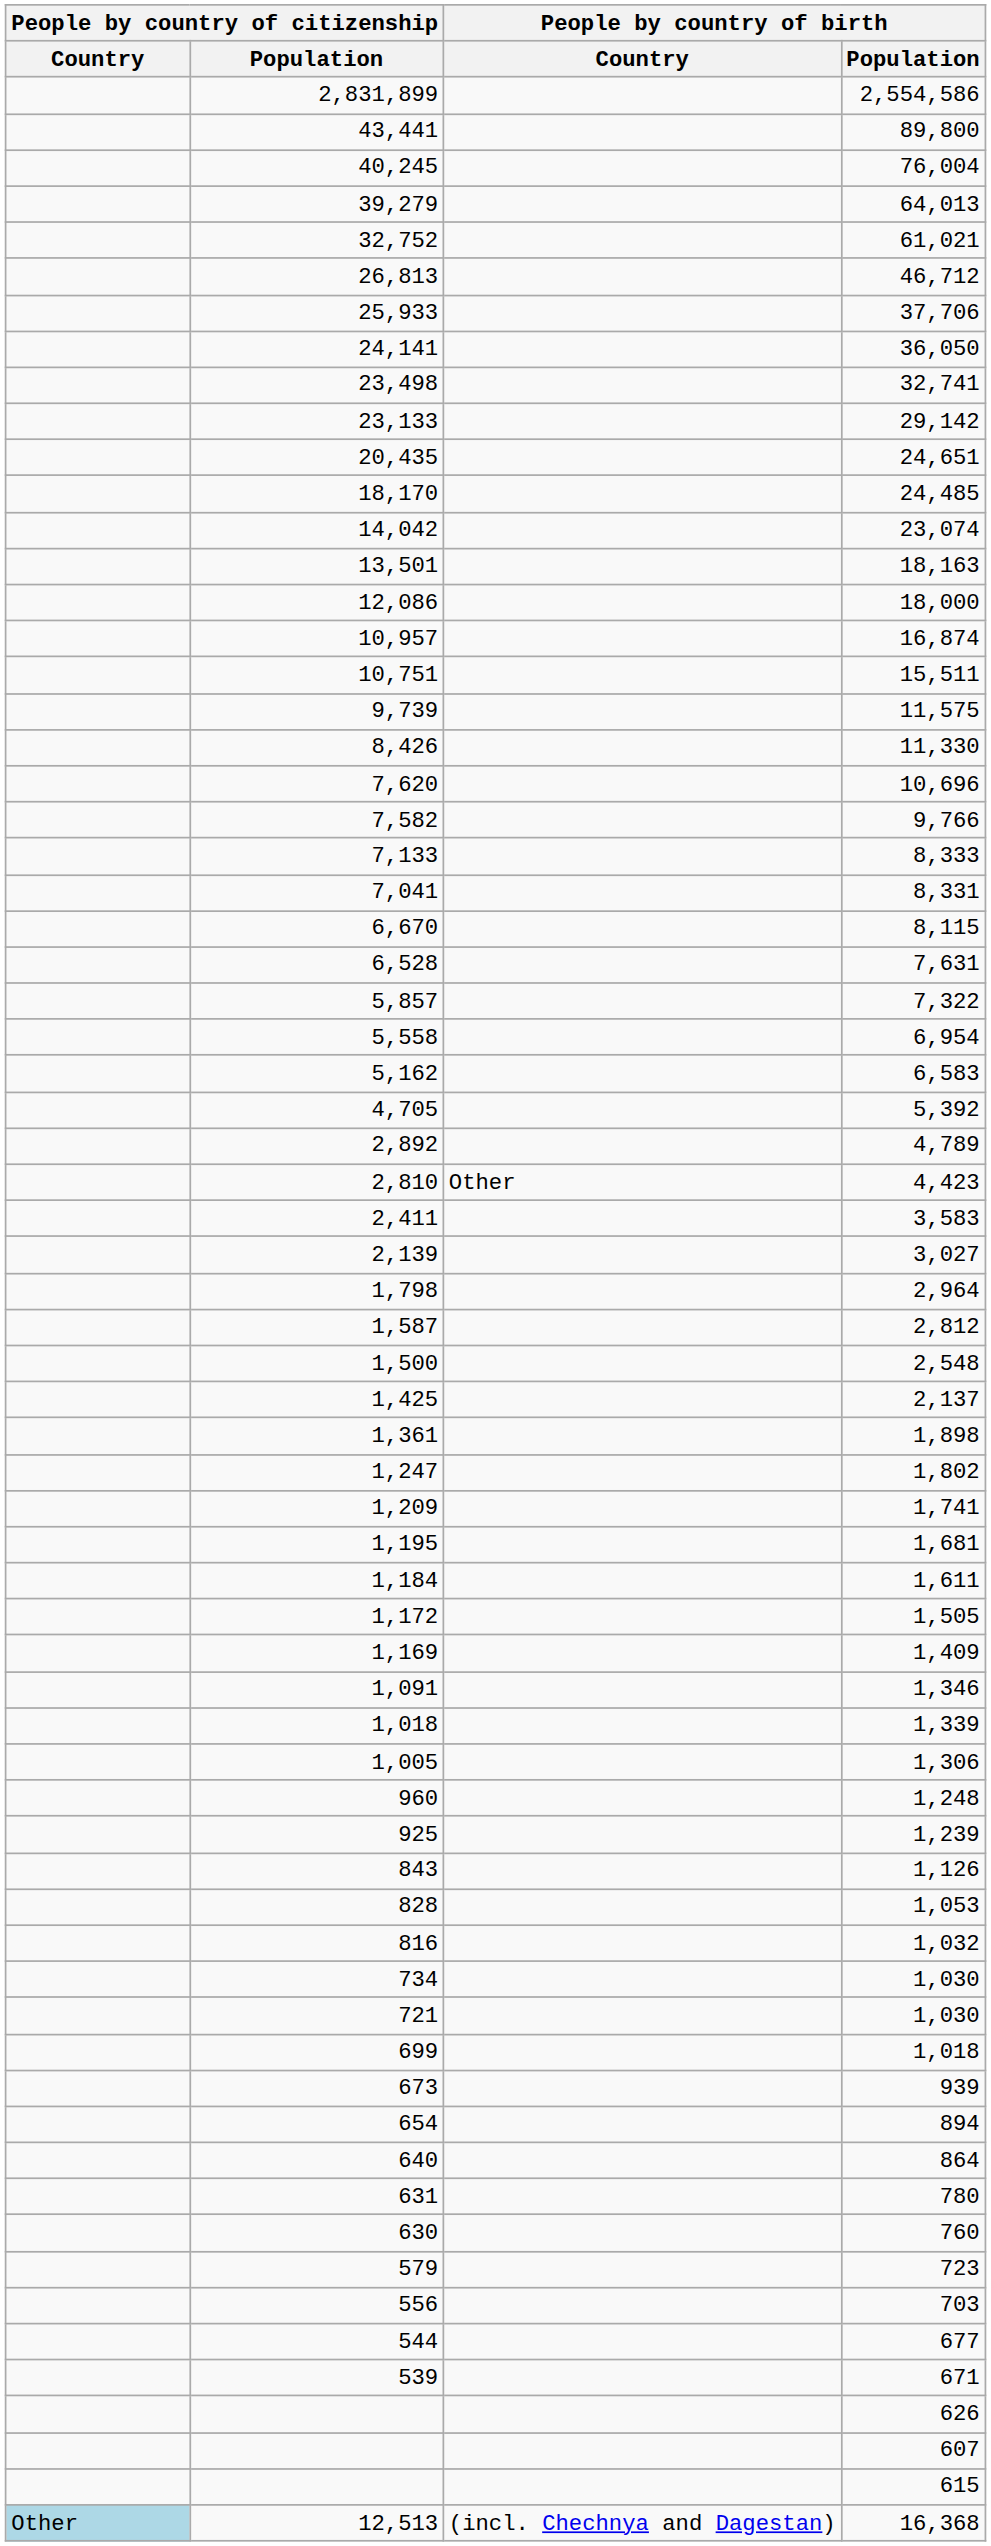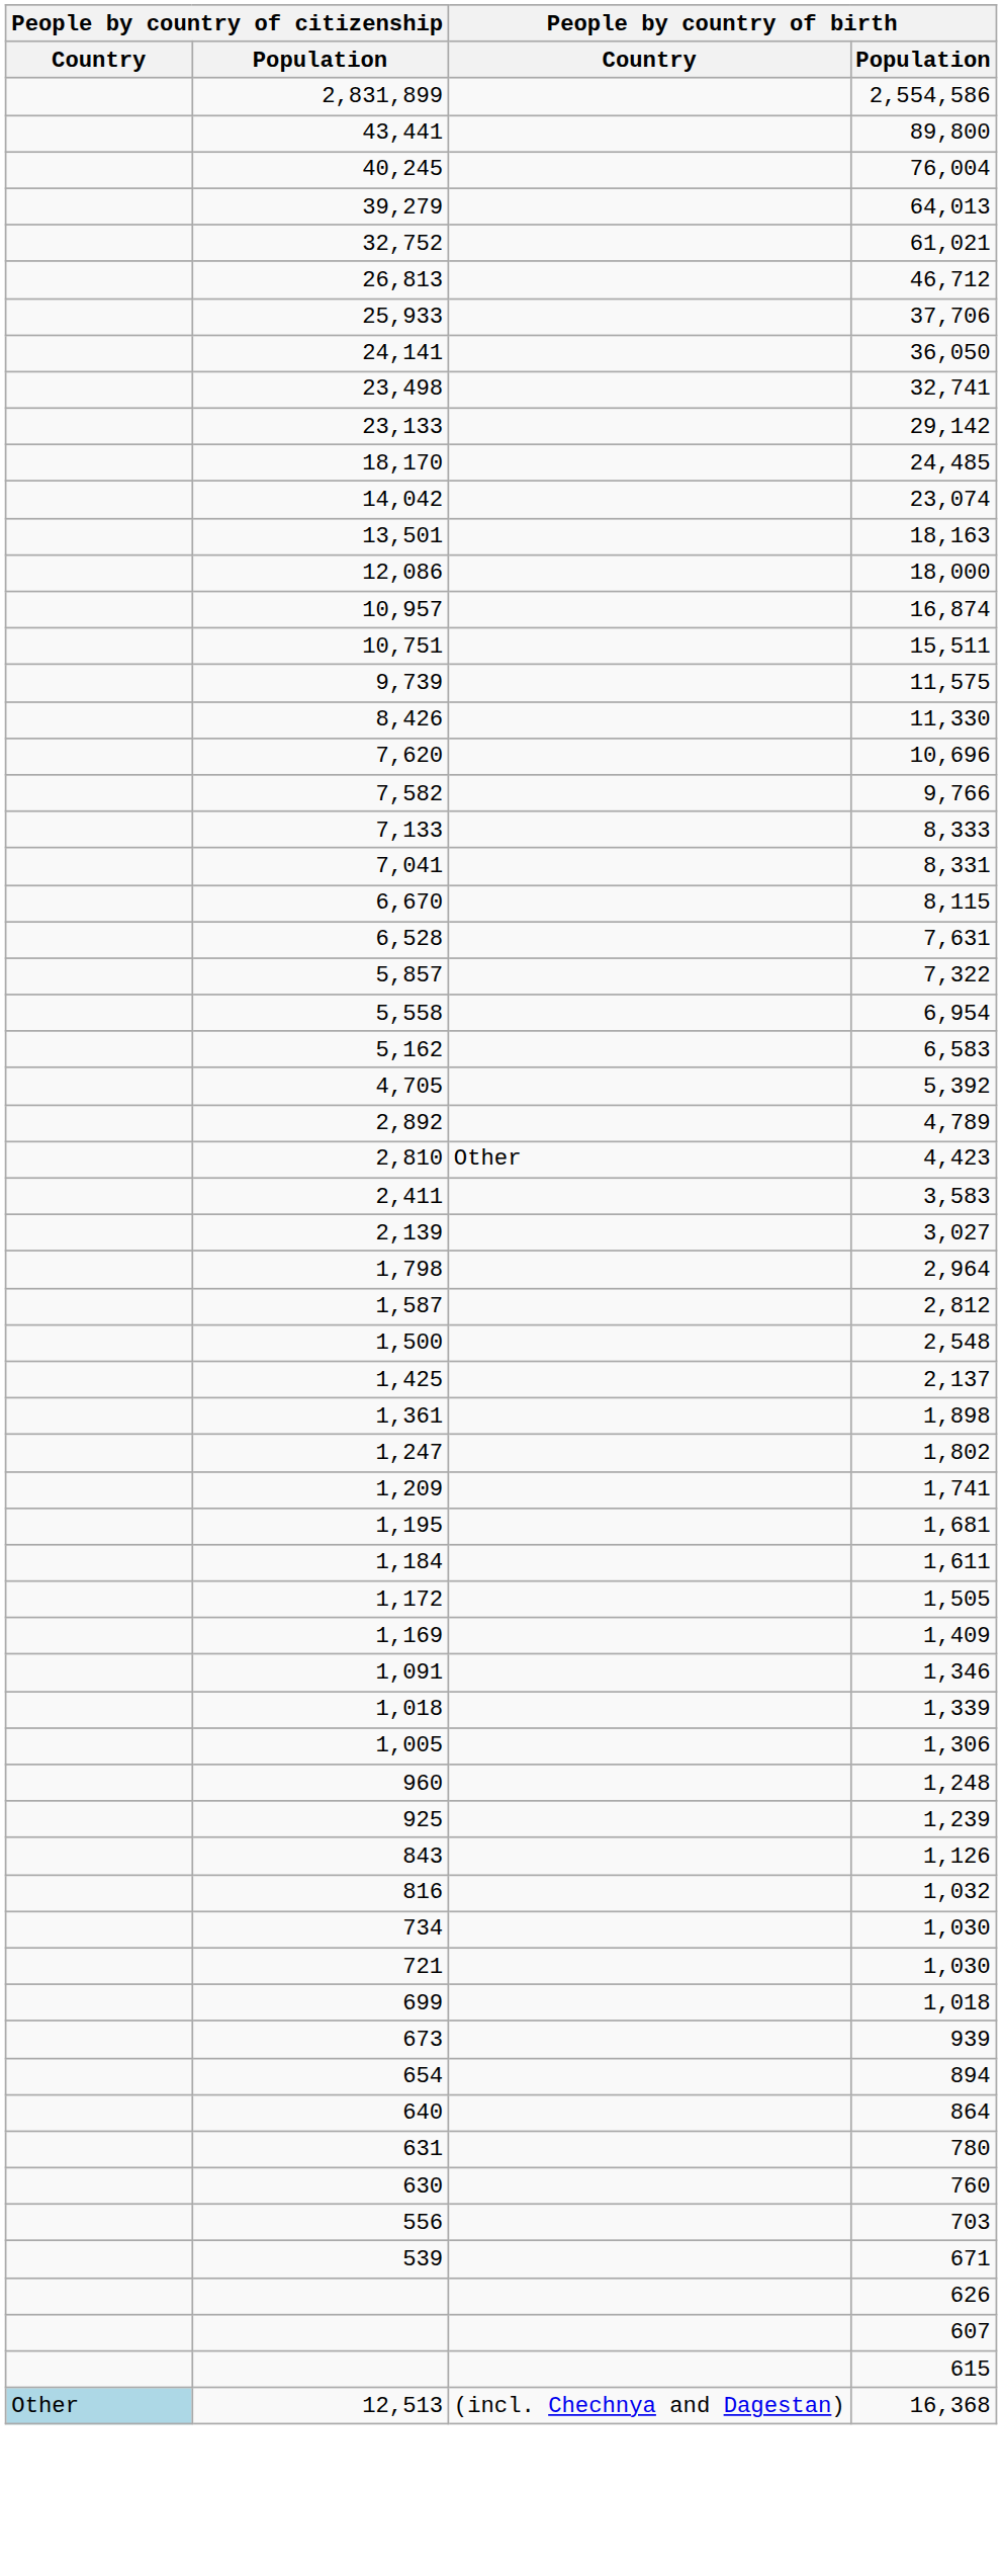 <table class="wikitable collapsible collapsed" style="margin: 1em auto;">
 <tr>
 <th ! colspan = "2">People by country of citizenship</th>
 <th colspan = 2>People by country of birth</th>
 </tr>
 <tr>
 <th>Country</th>
 <th>Population<br></th>
 <th>Country</th>
 <th>Population<br></th>
 </tr>
 <tr>
 <td></td>
 <td align = right>2,831,899</td>
 <td></td>
 <td align = right>2,554,586</td>
 </tr>
 <tr>
 <td></td>
 <td align = right>43,441</td>
 <td></td>
 <td align = right>89,800</td>
 </tr>
 <tr>
 <td></td>
 <td align = right>40,245</td>
 <td></td>
 <td align = right>76,004</td>
 </tr>
 <tr>
 <td></td>
 <td align = right>39,279</td>
 <td></td>
 <td align = right>64,013</td>
 </tr>
 <tr>
 <td></td>
 <td align = right>32,752</td>
 <td></td>
 <td align = right>61,021</td>
 </tr>
 <tr>
 <td></td>
 <td align = right>26,813</td>
 <td></td>
 <td align = right>46,712</td>
 </tr>
 <tr>
 <td></td>
 <td align = right>25,933</td>
 <td></td>
 <td align = right>37,706</td>
 </tr>
 <tr>
 <td></td>
 <td align = right>24,141</td>
 <td></td>
 <td align = right>36,050</td>
 </tr>
 <tr>
 <td></td>
 <td align = right>23,498</td>
 <td></td>
 <td align = right>32,741</td>
 </tr>
 <tr>
 <td></td>
 <td align = right>23,133</td>
 <td></td>
 <td align= right>29,142</td>
-</tr>
-<tr>
-<td></td>
-<td align = right>20,435</td>
-<td></td>
-<td align = right>24,651</td>
 </tr>
 <tr>
 <td></td>
 <td align = right>18,170</td>
 <td></td>
 <td align = right>24,485</td>
 </tr>
 <tr>
 <td></td>
 <td align = right>14,042</td>
 <td></td>
 <td align = right>23,074</td>
 </tr>
 <tr>
 <td></td>
 <td align = right>13,501</td>
 <td></td>
 <td align = right>18,163</td>
 </tr>
 <tr>
 <td></td>
 <td align = right>12,086</td>
 <td></td>
 <td align = right>18,000</td>
 </tr>
 <tr>
 <td></td>
 <td align = right>10,957</td>
 <td></td>
 <td align = right>16,874</td>
 </tr>
 <tr>
 <td></td>
 <td align = right>10,751</td>
 <td></td>
 <td align = right>15,511</td>
 </tr>
 <tr>
 <td></td>
 <td align = right>9,739</td>
 <td></td>
 <td align = right>11,575</td>
 </tr>
 <tr>
 <td></td>
 <td align = right>8,426</td>
 <td></td>
 <td align = right>11,330</td>
 </tr>
 <tr>
 <td></td>
 <td align = right>7,620</td>
 <td></td>
 <td align = right>10,696</td>
 </tr>
 <tr>
 <td></td>
 <td align = right>7,582</td>
 <td></td>
 <td align = right>9,766</td>
 </tr>
 <tr>
 <td></td>
 <td align = right>7,133</td>
 <td></td>
 <td align = right>8,333</td>
 </tr>
 <tr>
 <td></td>
 <td align = right>7,041</td>
 <td></td>
 <td align = right>8,331</td>
 </tr>
 <tr>
 <td></td>
 <td align = right>6,670</td>
 <td></td>
 <td align = right>8,115</td>
 </tr>
 <tr>
 <td></td>
 <td align = right>6,528</td>
 <td></td>
 <td align = right>7,631</td>
 </tr>
 <tr>
 <td></td>
 <td align = right>5,857</td>
 <td></td>
 <td align = right>7,322</td>
 </tr>
 <tr>
 <td></td>
 <td align = right>5,558</td>
 <td></td>
 <td align = right>6,954</td>
 </tr>
 <tr>
 <td></td>
 <td align = right>5,162</td>
 <td></td>
 <td align = right>6,583</td>
 </tr>
 <tr>
 <td></td>
 <td align = right>4,705</td>
 <td></td>
 <td align = right>5,392</td>
 </tr>
 <tr>
 <td></td>
 <td align = right>2,892</td>
 <td></td>
 <td align = right>4,789</td>
 </tr>
 <tr>
 <td></td>
 <td align = right>2,810</td>
 <td>Other</td>
 <td align = right>4,423</td>
 </tr>
 <tr>
 <td></td>
 <td align = right>2,411</td>
 <td></td>
 <td align = right>3,583</td>
 </tr>
 <tr>
 <td></td>
 <td align = right>2,139</td>
 <td></td>
 <td align = right>3,027</td>
 </tr>
 <tr>
 <td></td>
 <td align = right>1,798</td>
 <td></td>
 <td align = right>2,964</td>
 </tr>
 <tr>
 <td></td>
 <td align = right>1,587</td>
 <td></td>
 <td align = right>2,812</td>
 </tr>
 <tr>
 <td></td>
 <td align = right>1,500</td>
 <td></td>
 <td align = right>2,548</td>
 </tr>
 <tr>
 <td></td>
 <td align = right>1,425</td>
 <td></td>
 <td align = right>2,137</td>
 </tr>
 <tr>
 <td></td>
 <td align = right>1,361</td>
 <td></td>
 <td align = right>1,898</td>
 </tr>
 <tr>
 <td></td>
 <td align = right>1,247</td>
 <td></td>
 <td align = right>1,802</td>
 </tr>
 <tr>
 <td></td>
 <td align = right>1,209</td>
 <td></td>
 <td align = right>1,741</td>
 </tr>
 <tr>
 <td></td>
 <td align = right>1,195</td>
 <td></td>
 <td align = right>1,681</td>
 </tr>
 <tr>
 <td></td>
 <td align = right>1,184</td>
 <td></td>
 <td align = right>1,611</td>
 </tr>
 <tr>
 <td></td>
 <td align = right>1,172</td>
 <td></td>
 <td align = right>1,505</td>
 </tr>
 <tr>
 <td></td>
 <td align = right>1,169</td>
 <td></td>
 <td align = right>1,409</td>
 </tr>
 <tr>
 <td></td>
 <td align = right>1,091</td>
 <td></td>
 <td align = right>1,346</td>
 </tr>
 <tr>
 <td></td>
 <td align = right>1,018</td>
 <td></td>
 <td align = right>1,339</td>
 </tr>
 <tr>
 <td></td>
 <td align = right>1,005</td>
 <td></td>
 <td align = right>1,306</td>
 </tr>
 <tr>
 <td></td>
 <td align = right>960</td>
 <td></td>
 <td align = right>1,248</td>
 </tr>
 <tr>
 <td></td>
 <td align = right>925</td>
 <td></td>
 <td align = right>1,239</td>
 </tr>
 <tr>
 <td></td>
 <td align = right>843</td>
 <td></td>
 <td align = right>1,126</td>
 </tr>
 <tr>
 <td></td>
-<td align = right>828</td>
-<td></td>
-<td align = right>1,053</td>
-</tr>
-<tr>
-<td></td>
 <td align = right>816</td>
 <td></td>
 <td align = right>1,032</td>
 </tr>
 <tr>
 <td></td>
 <td align = right>734</td>
 <td></td>
 <td align = right>1,030</td>
 </tr>
 <tr>
 <td></td>
 <td align = right>721</td>
 <td></td>
 <td align = right>1,030</td>
 </tr>
 <tr>
 <td></td>
 <td align = right>699</td>
 <td></td>
 <td align = right>1,018</td>
 </tr>
 <tr>
 <td></td>
 <td align = right>673</td>
 <td></td>
 <td align = right>939</td>
 </tr>
 <tr>
 <td></td>
 <td align = right>654</td>
 <td></td>
 <td align = right>894</td>
 </tr>
 <tr>
 <td></td>
 <td align = right>640</td>
 <td></td>
 <td align = right>864</td>
 </tr>
 <tr>
 <td></td>
 <td align = right>631</td>
 <td></td>
 <td align = right>780</td>
 </tr>
 <tr>
 <td></td>
 <td align = right>630</td>
 <td></td>
 <td align = right>760</td>
 </tr>
 <tr>
 <td></td>
-<td align = right>579</td>
-<td></td>
-<td align = right>723</td>
-</tr>
-<tr>
-<td></td>
 <td align = right>556</td>
 <td></td>
 <td align = right>703</td>
-</tr>
-<tr>
-<td></td>
-<td align = right>544</td>
-<td></td>
-<td align = right>677</td>
 </tr>
 <tr>
 <td></td>
 <td align = right>539</td>
 <td></td>
 <td align = right>671</td>
 </tr>
 <tr>
 <td></td>
 <td></td>
 <td></td>
 <td align = right>626</td>
 </tr>
 <tr>
 <td></td>
 <td></td>
 <td></td>
 <td align = right>607</td>
 </tr>
 <tr>
 <td></td>
 <td></td>
 <td></td>
 <td align = right>615</td>
 </tr>
 <tr>
 <td style="background: lightblue;">Other</td>
 <td align = right>12,513</td>
 <td> (incl. <a href='#'>Chechnya</a> and <a href='#'>Dagestan</a>)</td>
 <td align = right>16,368</td>
 </tr>
 </table>
